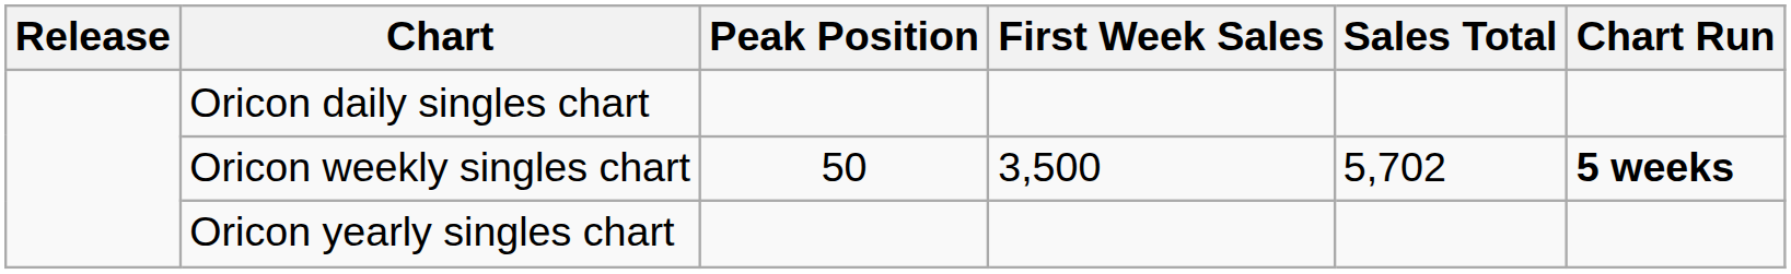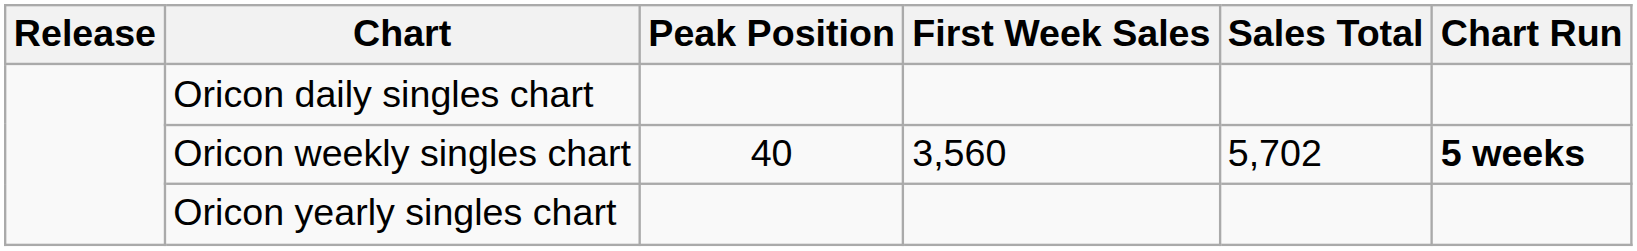 <table class="wikitable">
 <tr>
 <th>Release</th>
 <th>Chart</th>
 <th>Peak Position</th>
 <th>First Week Sales</th>
 <th>Sales Total</th>
 <th>Chart Run</th>
 </tr>
 <tr>
 <td rowspan="3"></td>
 <td>Oricon daily singles chart</td>
 <td align="center"></td>
 <td></td>
 <td></td>
 <td></td>
 </tr>
 <tr>
 <td>Oricon weekly singles chart</td>
-<td align="center">50</td>
-<td>3,500</td>
+<td align="center">40</td>
+<td>3,560</td>
 <td>5,702</td>
 <td><strong>5 weeks</strong></td>
 </tr>
 <tr>
 <td>Oricon yearly singles chart</td>
 <td align="center"></td>
 <td></td>
 <td></td>
 <td></td>
 </tr>
 </table>
